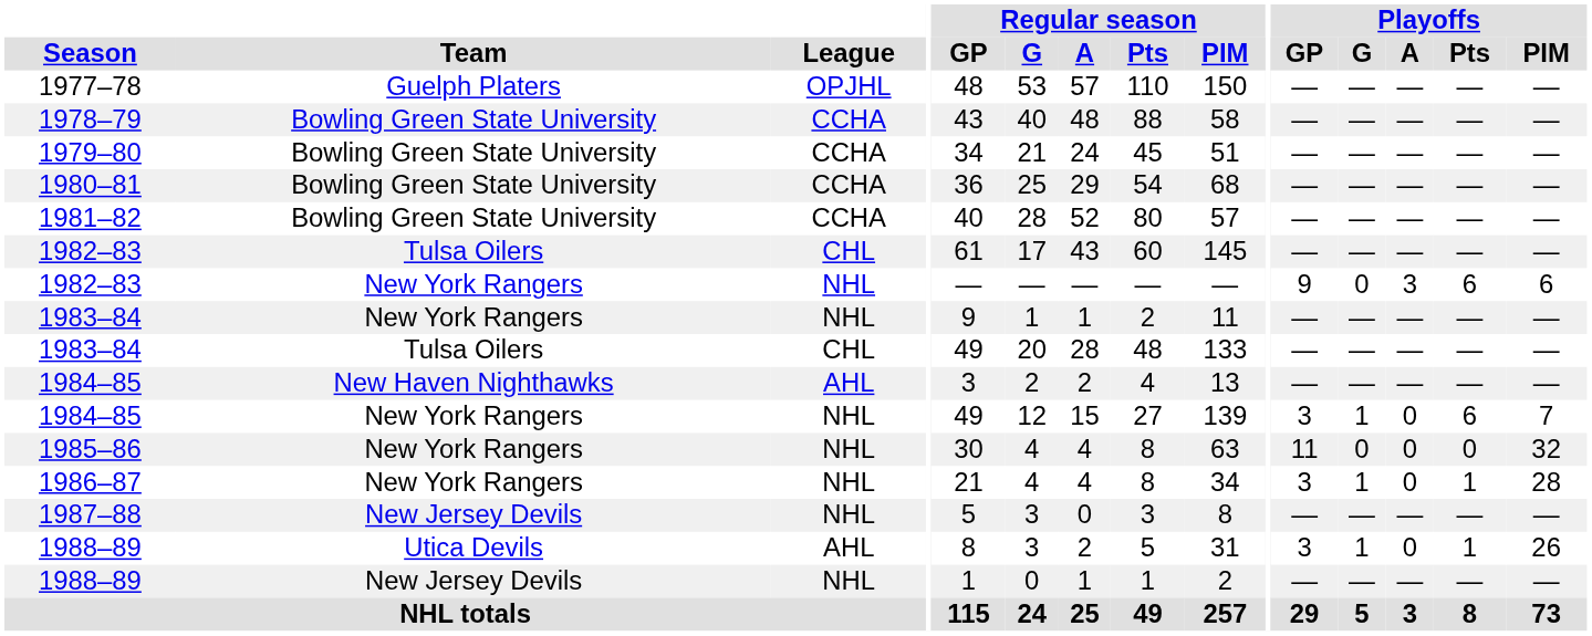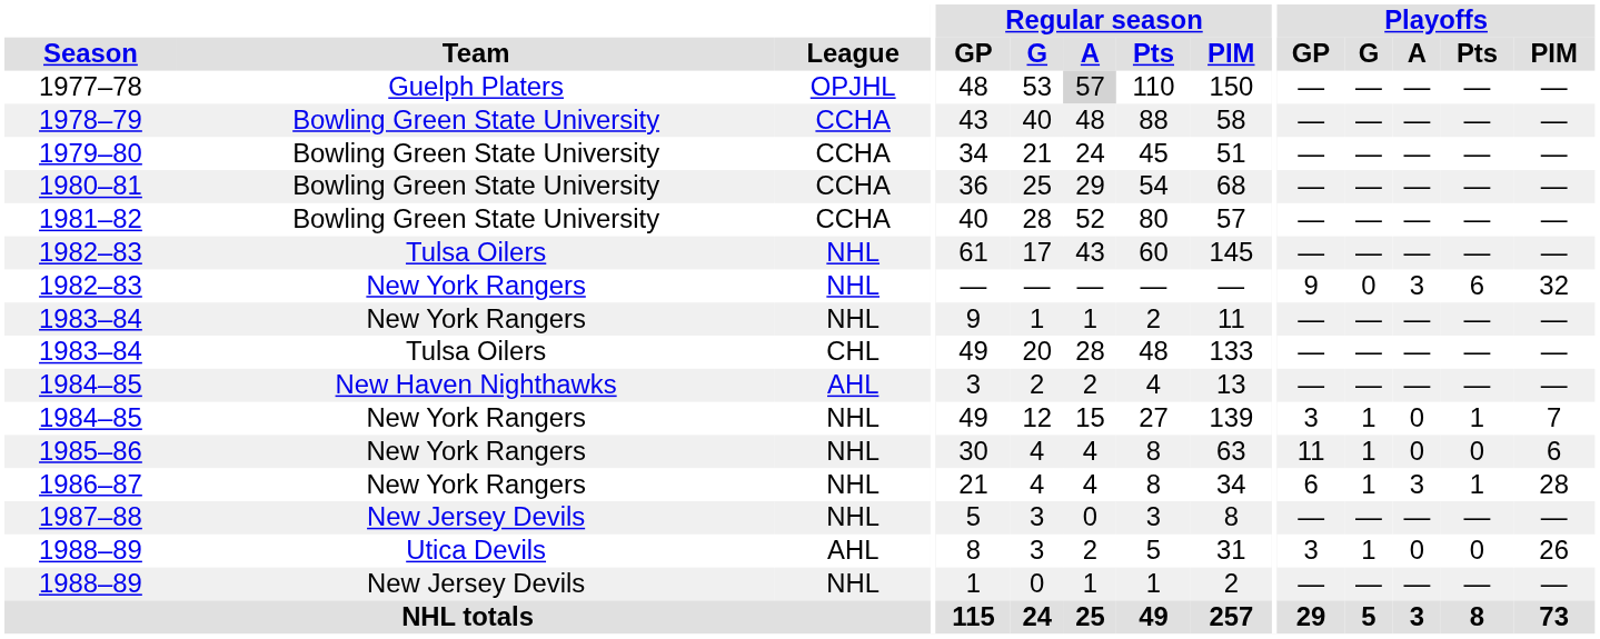 <table border="0" cellpadding="1" cellspacing="0" style="text-align:center; width:60em;">
 <tr bgcolor="#e0e0e0">
 <th colspan="3" bgcolor="#ffffff"></th>
 <th rowspan="99" bgcolor="#ffffff"></th>
 <th colspan="5"><a href='#'>Regular season</a></th>
 <th rowspan="99" bgcolor="#ffffff"></th>
 <th colspan="5"><a href='#'>Playoffs</a></th>
 </tr>
 <tr bgcolor="#e0e0e0">
 <th><a href='#'>Season</a></th>
 <th>Team</th>
 <th>League</th>
 <th>GP</th>
 <th><a href='#'>G</a></th>
 <th><a href='#'>A</a></th>
 <th><a href='#'>Pts</a></th>
 <th><a href='#'>PIM</a></th>
 <th>GP</th>
 <th>G</th>
 <th>A</th>
 <th>Pts</th>
 <th>PIM</th>
 </tr>
 <tr>
 <td>1977–78</td>
 <td><a href='#'>Guelph Platers</a></td>
 <td><a href='#'>OPJHL</a></td>
 <td>48</td>
 <td>53</td>
-<td>57</td>
+<td style="background: lightgrey;">57</td>
 <td>110</td>
 <td>150</td>
 <td>—</td>
 <td>—</td>
 <td>—</td>
 <td>—</td>
 <td>—</td>
 </tr>
 <tr bgcolor="#f0f0f0">
 <td><a href='#'>1978–79</a></td>
 <td><a href='#'>Bowling Green State University</a></td>
 <td><a href='#'>CCHA</a></td>
 <td>43</td>
 <td>40</td>
 <td>48</td>
 <td>88</td>
 <td>58</td>
 <td>—</td>
 <td>—</td>
 <td>—</td>
 <td>—</td>
 <td>—</td>
 </tr>
 <tr>
 <td><a href='#'>1979–80</a></td>
 <td>Bowling Green State University</td>
 <td>CCHA</td>
 <td>34</td>
 <td>21</td>
 <td>24</td>
 <td>45</td>
 <td>51</td>
 <td>—</td>
 <td>—</td>
 <td>—</td>
 <td>—</td>
 <td>—</td>
 </tr>
 <tr bgcolor="#f0f0f0">
 <td><a href='#'>1980–81</a></td>
 <td>Bowling Green State University</td>
 <td>CCHA</td>
 <td>36</td>
 <td>25</td>
 <td>29</td>
 <td>54</td>
 <td>68</td>
 <td>—</td>
 <td>—</td>
 <td>—</td>
 <td>—</td>
 <td>—</td>
 </tr>
 <tr>
 <td><a href='#'>1981–82</a></td>
 <td>Bowling Green State University</td>
 <td>CCHA</td>
 <td>40</td>
 <td>28</td>
 <td>52</td>
 <td>80</td>
 <td>57</td>
 <td>—</td>
 <td>—</td>
 <td>—</td>
 <td>—</td>
 <td>—</td>
 </tr>
 <tr bgcolor="#f0f0f0">
 <td><a href='#'>1982–83</a></td>
 <td><a href='#'>Tulsa Oilers</a></td>
-<td><a href='#'>CHL</a></td>
+<td><a href='#'>NHL</a></td>
 <td>61</td>
 <td>17</td>
 <td>43</td>
 <td>60</td>
 <td>145</td>
 <td>—</td>
 <td>—</td>
 <td>—</td>
 <td>—</td>
 <td>—</td>
 </tr>
 <tr>
 <td><a href='#'>1982–83</a></td>
 <td><a href='#'>New York Rangers</a></td>
 <td><a href='#'>NHL</a></td>
 <td>—</td>
 <td>—</td>
 <td>—</td>
 <td>—</td>
 <td>—</td>
 <td>9</td>
 <td>0</td>
 <td>3</td>
 <td>6</td>
-<td>6</td>
+<td>32</td>
 </tr>
 <tr bgcolor="#f0f0f0">
 <td><a href='#'>1983–84</a></td>
 <td>New York Rangers</td>
 <td>NHL</td>
 <td>9</td>
 <td>1</td>
 <td>1</td>
 <td>2</td>
 <td>11</td>
 <td>—</td>
 <td>—</td>
 <td>—</td>
 <td>—</td>
 <td>—</td>
 </tr>
 <tr>
 <td><a href='#'>1983–84</a></td>
 <td>Tulsa Oilers</td>
 <td>CHL</td>
 <td>49</td>
 <td>20</td>
 <td>28</td>
 <td>48</td>
 <td>133</td>
 <td>—</td>
 <td>—</td>
 <td>—</td>
 <td>—</td>
 <td>—</td>
 </tr>
 <tr bgcolor="#f0f0f0">
 <td><a href='#'>1984–85</a></td>
 <td><a href='#'>New Haven Nighthawks</a></td>
 <td><a href='#'>AHL</a></td>
 <td>3</td>
 <td>2</td>
 <td>2</td>
 <td>4</td>
 <td>13</td>
 <td>—</td>
 <td>—</td>
 <td>—</td>
 <td>—</td>
 <td>—</td>
 </tr>
 <tr>
 <td><a href='#'>1984–85</a></td>
 <td>New York Rangers</td>
 <td>NHL</td>
 <td>49</td>
 <td>12</td>
 <td>15</td>
 <td>27</td>
 <td>139</td>
 <td>3</td>
 <td>1</td>
 <td>0</td>
-<td>6</td>
+<td>1</td>
 <td>7</td>
 </tr>
 <tr bgcolor="#f0f0f0">
 <td><a href='#'>1985–86</a></td>
 <td>New York Rangers</td>
 <td>NHL</td>
 <td>30</td>
 <td>4</td>
 <td>4</td>
 <td>8</td>
 <td>63</td>
 <td>11</td>
+<td>1</td>
 <td>0</td>
 <td>0</td>
-<td>0</td>
-<td>32</td>
+<td>6</td>
 </tr>
 <tr>
 <td><a href='#'>1986–87</a></td>
 <td>New York Rangers</td>
 <td>NHL</td>
 <td>21</td>
 <td>4</td>
 <td>4</td>
 <td>8</td>
 <td>34</td>
+<td>6</td>
+<td>1</td>
 <td>3</td>
-<td>1</td>
-<td>0</td>
 <td>1</td>
 <td>28</td>
 </tr>
 <tr bgcolor="#f0f0f0">
 <td><a href='#'>1987–88</a></td>
 <td><a href='#'>New Jersey Devils</a></td>
 <td>NHL</td>
 <td>5</td>
 <td>3</td>
 <td>0</td>
 <td>3</td>
 <td>8</td>
 <td>—</td>
 <td>—</td>
 <td>—</td>
 <td>—</td>
 <td>—</td>
 </tr>
 <tr>
 <td><a href='#'>1988–89</a></td>
 <td><a href='#'>Utica Devils</a></td>
 <td>AHL</td>
 <td>8</td>
 <td>3</td>
 <td>2</td>
 <td>5</td>
 <td>31</td>
 <td>3</td>
 <td>1</td>
 <td>0</td>
-<td>1</td>
+<td>0</td>
 <td>26</td>
 </tr>
 <tr bgcolor="#f0f0f0">
 <td><a href='#'>1988–89</a></td>
 <td>New Jersey Devils</td>
 <td>NHL</td>
 <td>1</td>
 <td>0</td>
 <td>1</td>
 <td>1</td>
 <td>2</td>
 <td>—</td>
 <td>—</td>
 <td>—</td>
 <td>—</td>
 <td>—</td>
 </tr>
 <tr bgcolor="#e0e0e0">
 <th colspan="3">NHL totals</th>
 <th>115</th>
 <th>24</th>
 <th>25</th>
 <th>49</th>
 <th>257</th>
 <th>29</th>
 <th>5</th>
 <th>3</th>
 <th>8</th>
 <th>73</th>
 </tr>
 </table>
